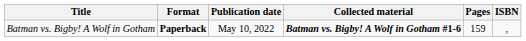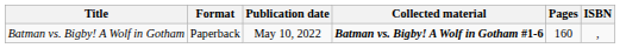 <table class="wikitable" style="text-align:center;">
 <tr>
 <th>Title</th>
 <th>Format</th>
 <th>Publication date</th>
 <th>Collected material</th>
 <th>Pages</th>
 <th>ISBN</th>
 </tr>
 <tr>
 <td><em>Batman vs. Bigby! A Wolf in Gotham</em></td>
-<td><strong>Paperback</strong></td>
+<td>Paperback</td>
 <td>May 10, 2022</td>
 <td><strong><em>Batman vs. Bigby! A Wolf in Gotham</em> #1-6</strong></td>
-<td>159</td>
+<td>160</td>
 <td>, </td>
 </tr>
 </table>
